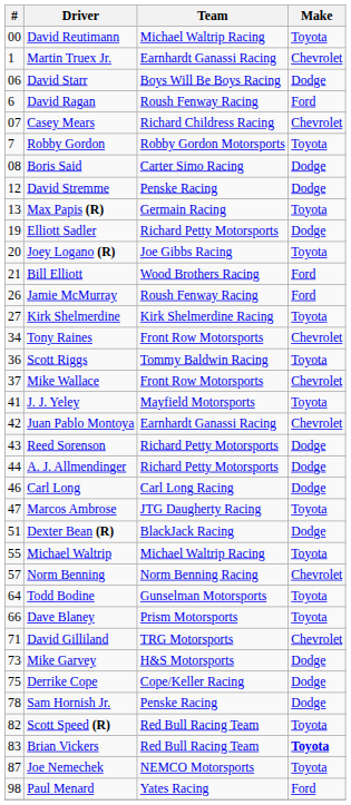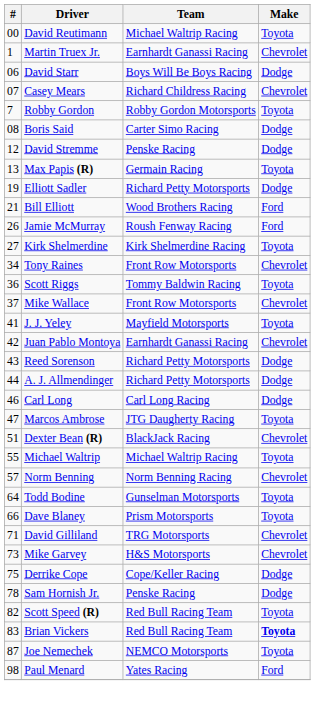 <table class="wikitable" style="font-size:95%">
 <tr>
 <th>#</th>
 <th>Driver</th>
 <th>Team</th>
 <th>Make</th>
 </tr>
 <tr>
 <td>00</td>
 <td><a href='#'>David Reutimann</a></td>
 <td><a href='#'>Michael Waltrip Racing</a></td>
 <td><a href='#'>Toyota</a></td>
 </tr>
 <tr>
 <td>1</td>
 <td><a href='#'>Martin Truex Jr.</a></td>
 <td><a href='#'>Earnhardt Ganassi Racing</a></td>
 <td><a href='#'>Chevrolet</a></td>
 </tr>
 <tr>
 <td>06</td>
 <td><a href='#'>David Starr</a></td>
 <td><a href='#'>Boys Will Be Boys Racing</a></td>
 <td><a href='#'>Dodge</a></td>
-</tr>
-<tr>
-<td>6</td>
-<td><a href='#'>David Ragan</a></td>
-<td><a href='#'>Roush Fenway Racing</a></td>
-<td><a href='#'>Ford</a></td>
 </tr>
 <tr>
 <td>07</td>
 <td><a href='#'>Casey Mears</a></td>
 <td><a href='#'>Richard Childress Racing</a></td>
 <td><a href='#'>Chevrolet</a></td>
 </tr>
 <tr>
 <td>7</td>
 <td><a href='#'>Robby Gordon</a></td>
 <td><a href='#'>Robby Gordon Motorsports</a></td>
 <td><a href='#'>Toyota</a></td>
 </tr>
 <tr>
 <td>08</td>
 <td><a href='#'>Boris Said</a></td>
 <td><a href='#'>Carter Simo Racing</a></td>
 <td><a href='#'>Dodge</a></td>
 </tr>
 <tr>
 <td>12</td>
 <td><a href='#'>David Stremme</a></td>
 <td><a href='#'>Penske Racing</a></td>
 <td><a href='#'>Dodge</a></td>
 </tr>
 <tr>
 <td>13</td>
 <td><a href='#'>Max Papis</a> <strong>(R)</strong></td>
 <td><a href='#'>Germain Racing</a></td>
 <td><a href='#'>Toyota</a></td>
 </tr>
 <tr>
 <td>19</td>
 <td><a href='#'>Elliott Sadler</a></td>
 <td><a href='#'>Richard Petty Motorsports</a></td>
 <td><a href='#'>Dodge</a></td>
-</tr>
-<tr>
-<td>20</td>
-<td><a href='#'>Joey Logano</a> <strong>(R)</strong></td>
-<td><a href='#'>Joe Gibbs Racing</a></td>
-<td><a href='#'>Toyota</a></td>
 </tr>
 <tr>
 <td>21</td>
 <td><a href='#'>Bill Elliott</a></td>
 <td><a href='#'>Wood Brothers Racing</a></td>
 <td><a href='#'>Ford</a></td>
 </tr>
 <tr>
 <td>26</td>
 <td><a href='#'>Jamie McMurray</a></td>
 <td><a href='#'>Roush Fenway Racing</a></td>
 <td><a href='#'>Ford</a></td>
 </tr>
 <tr>
 <td>27</td>
 <td><a href='#'>Kirk Shelmerdine</a></td>
 <td><a href='#'>Kirk Shelmerdine Racing</a></td>
 <td><a href='#'>Toyota</a></td>
 </tr>
 <tr>
 <td>34</td>
 <td><a href='#'>Tony Raines</a></td>
 <td><a href='#'>Front Row Motorsports</a></td>
 <td><a href='#'>Chevrolet</a></td>
 </tr>
 <tr>
 <td>36</td>
 <td><a href='#'>Scott Riggs</a></td>
 <td><a href='#'>Tommy Baldwin Racing</a></td>
 <td><a href='#'>Toyota</a></td>
 </tr>
 <tr>
 <td>37</td>
 <td><a href='#'>Mike Wallace</a></td>
 <td><a href='#'>Front Row Motorsports</a></td>
 <td><a href='#'>Chevrolet</a></td>
 </tr>
 <tr>
 <td>41</td>
 <td><a href='#'>J. J. Yeley</a></td>
 <td><a href='#'>Mayfield Motorsports</a></td>
 <td><a href='#'>Toyota</a></td>
 </tr>
 <tr>
 <td>42</td>
 <td><a href='#'>Juan Pablo Montoya</a></td>
 <td><a href='#'>Earnhardt Ganassi Racing</a></td>
 <td><a href='#'>Chevrolet</a></td>
 </tr>
 <tr>
 <td>43</td>
 <td><a href='#'>Reed Sorenson</a></td>
 <td><a href='#'>Richard Petty Motorsports</a></td>
 <td><a href='#'>Dodge</a></td>
 </tr>
 <tr>
 <td>44</td>
 <td><a href='#'>A. J. Allmendinger</a></td>
 <td><a href='#'>Richard Petty Motorsports</a></td>
 <td><a href='#'>Dodge</a></td>
 </tr>
 <tr>
 <td>46</td>
 <td><a href='#'>Carl Long</a></td>
 <td><a href='#'>Carl Long Racing</a></td>
 <td><a href='#'>Dodge</a></td>
 </tr>
 <tr>
 <td>47</td>
 <td><a href='#'>Marcos Ambrose</a></td>
 <td><a href='#'>JTG Daugherty Racing</a></td>
 <td><a href='#'>Toyota</a></td>
 </tr>
 <tr>
 <td>51</td>
 <td><a href='#'>Dexter Bean</a> <strong>(R)</strong></td>
 <td><a href='#'>BlackJack Racing</a></td>
-<td><a href='#'>Dodge</a></td>
+<td><a href='#'>Chevrolet</a></td>
 </tr>
 <tr>
 <td>55</td>
 <td><a href='#'>Michael Waltrip</a></td>
 <td><a href='#'>Michael Waltrip Racing</a></td>
 <td><a href='#'>Toyota</a></td>
 </tr>
 <tr>
 <td>57</td>
 <td><a href='#'>Norm Benning</a></td>
 <td><a href='#'>Norm Benning Racing</a></td>
 <td><a href='#'>Chevrolet</a></td>
 </tr>
 <tr>
 <td>64</td>
 <td><a href='#'>Todd Bodine</a></td>
 <td><a href='#'>Gunselman Motorsports</a></td>
 <td><a href='#'>Toyota</a></td>
 </tr>
 <tr>
 <td>66</td>
 <td><a href='#'>Dave Blaney</a></td>
 <td><a href='#'>Prism Motorsports</a></td>
 <td><a href='#'>Toyota</a></td>
 </tr>
 <tr>
 <td>71</td>
 <td><a href='#'>David Gilliland</a></td>
 <td><a href='#'>TRG Motorsports</a></td>
 <td><a href='#'>Chevrolet</a></td>
 </tr>
 <tr>
 <td>73</td>
 <td><a href='#'>Mike Garvey</a></td>
 <td><a href='#'>H&S Motorsports</a></td>
-<td><a href='#'>Dodge</a></td>
+<td><a href='#'>Chevrolet</a></td>
 </tr>
 <tr>
 <td>75</td>
 <td><a href='#'>Derrike Cope</a></td>
 <td><a href='#'>Cope/Keller Racing</a></td>
 <td><a href='#'>Dodge</a></td>
 </tr>
 <tr>
 <td>78</td>
 <td><a href='#'>Sam Hornish Jr.</a></td>
 <td><a href='#'>Penske Racing</a></td>
 <td><a href='#'>Dodge</a></td>
 </tr>
 <tr>
 <td>82</td>
 <td><a href='#'>Scott Speed</a> <strong>(R)</strong></td>
 <td><a href='#'>Red Bull Racing Team</a></td>
 <td><a href='#'>Toyota</a></td>
 </tr>
 <tr>
 <td>83</td>
 <td><a href='#'>Brian Vickers</a></td>
 <td><a href='#'>Red Bull Racing Team</a></td>
 <td><strong><a href='#'>Toyota</a></strong></td>
 </tr>
 <tr>
 <td>87</td>
 <td><a href='#'>Joe Nemechek</a></td>
 <td><a href='#'>NEMCO Motorsports</a></td>
 <td><a href='#'>Toyota</a></td>
 </tr>
 <tr>
 <td>98</td>
 <td><a href='#'>Paul Menard</a></td>
 <td><a href='#'>Yates Racing</a></td>
 <td><a href='#'>Ford</a></td>
 </tr>
 <tr>
 </tr>
 </table>
